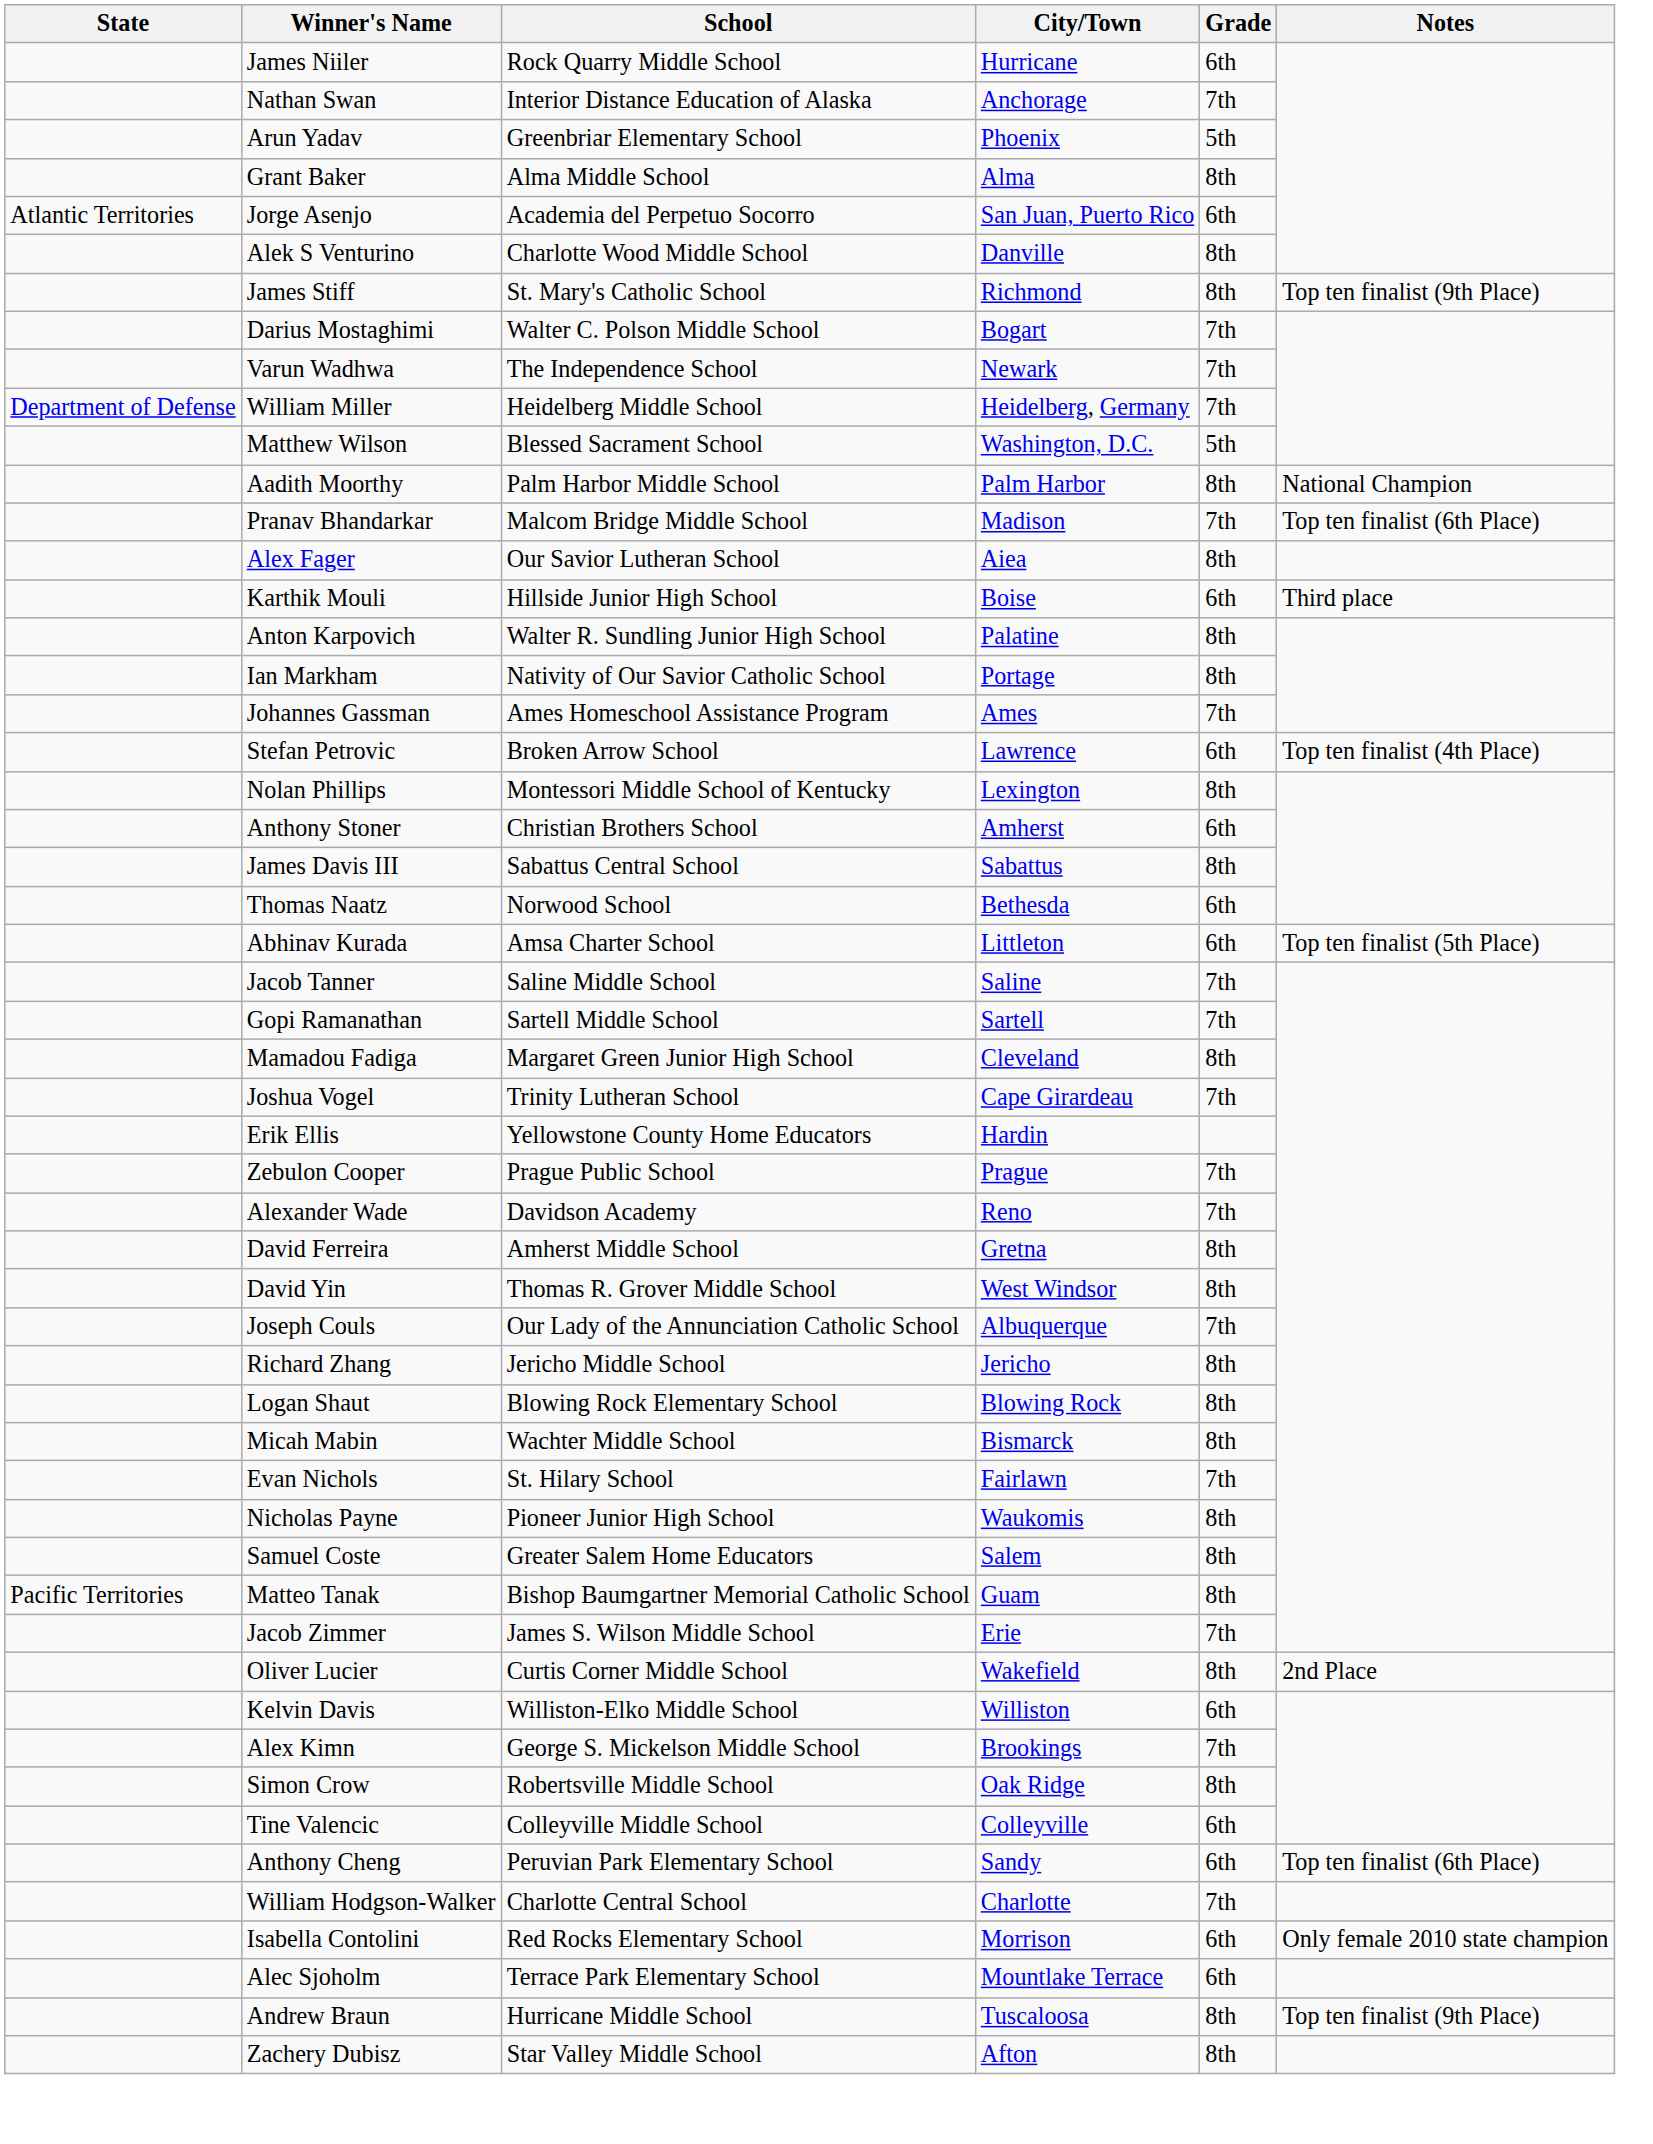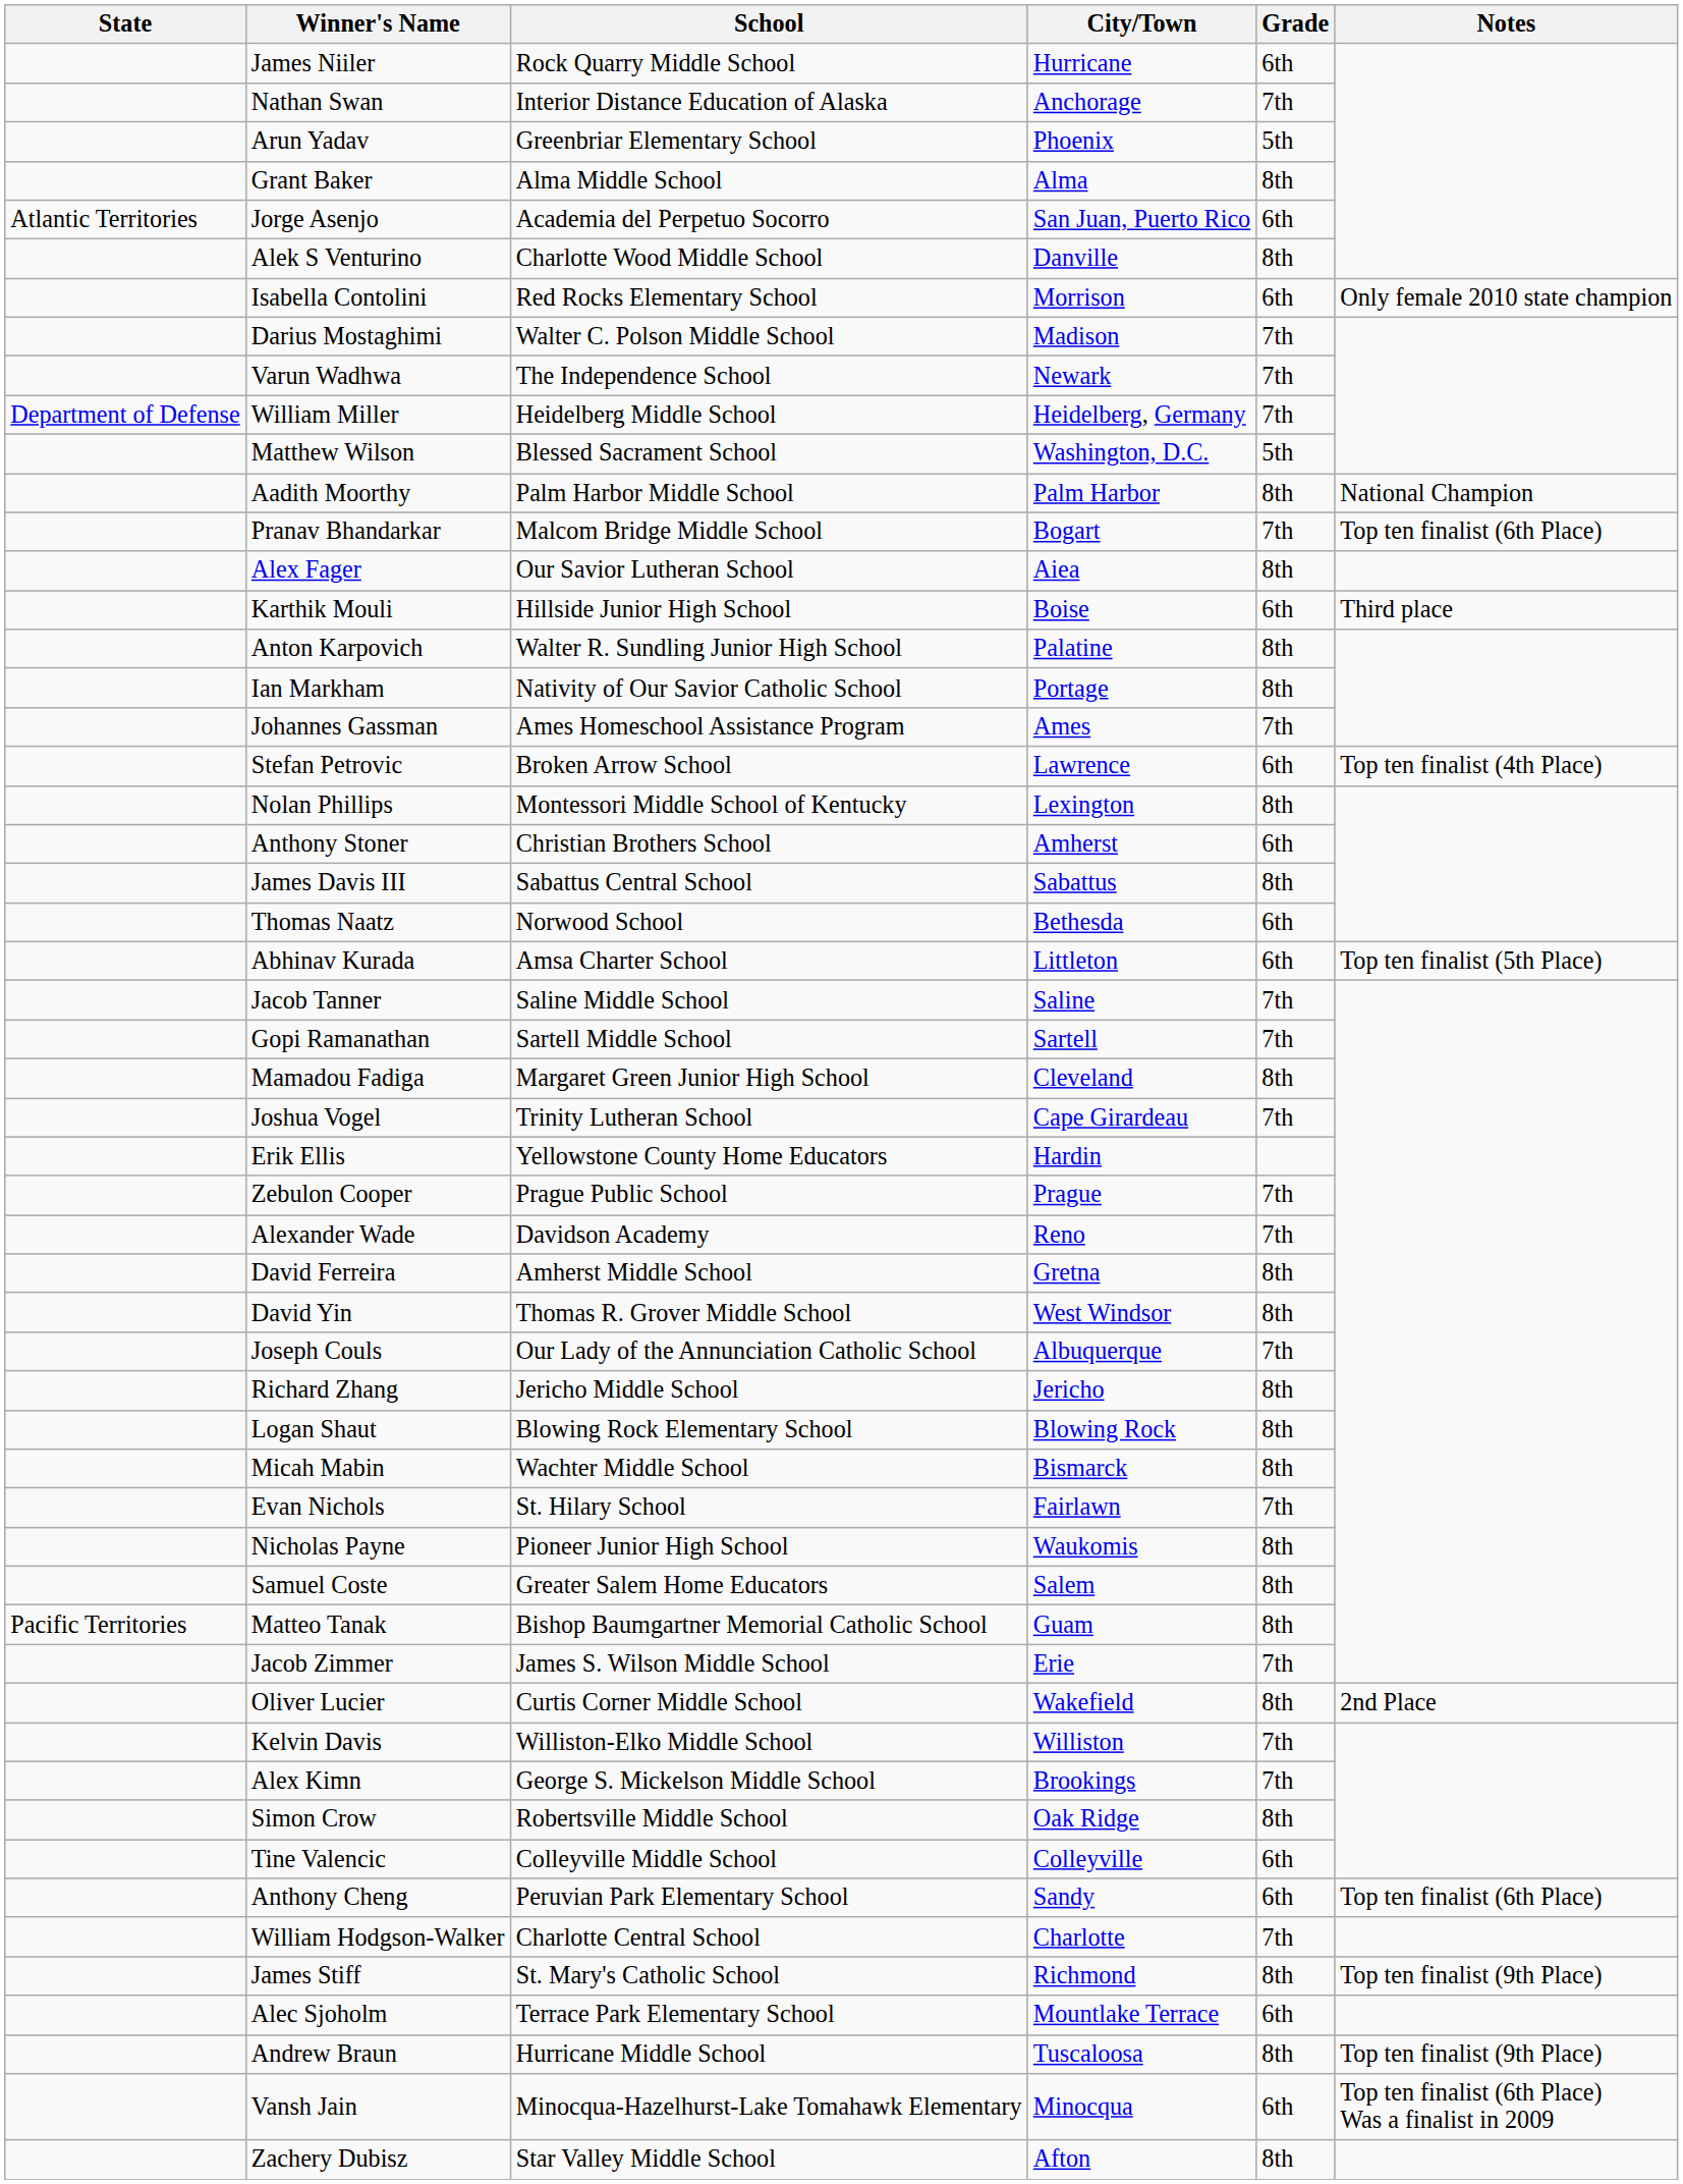 <table class="wikitable">
 <tr>
 <th><strong>State</strong></th>
 <th><strong>Winner's Name</strong></th>
 <th><strong>School</strong></th>
 <th><strong>City/Town</strong></th>
 <th><strong>Grade</strong></th>
 <th><strong>Notes</strong></th>
 </tr>
 <tr>
 <td></td>
 <td>James Niiler</td>
 <td>Rock Quarry Middle School</td>
 <td><a href='#'>Hurricane</a></td>
 <td>6th</td>
 </tr>
 <tr>
 <td></td>
 <td>Nathan Swan</td>
 <td>Interior Distance Education of Alaska</td>
 <td><a href='#'>Anchorage</a></td>
 <td>7th</td>
 </tr>
 <tr>
 <td></td>
 <td>Arun Yadav</td>
 <td>Greenbriar Elementary School</td>
 <td><a href='#'>Phoenix</a></td>
 <td>5th</td>
 </tr>
 <tr>
 <td></td>
 <td>Grant Baker</td>
 <td>Alma Middle School</td>
 <td><a href='#'>Alma</a></td>
 <td>8th</td>
 </tr>
 <tr>
 <td>  Atlantic Territories</td>
 <td>Jorge Asenjo</td>
 <td>Academia del Perpetuo Socorro</td>
 <td><a href='#'>San Juan, Puerto Rico</a></td>
 <td>6th</td>
 </tr>
 <tr>
 <td></td>
 <td>Alek S Venturino</td>
 <td>Charlotte Wood Middle School</td>
 <td><a href='#'>Danville</a></td>
 <td>8th</td>
 </tr>
 <tr>
 <td></td>
-<td>James Stiff</td>
-<td>St. Mary's Catholic School</td>
-<td><a href='#'>Richmond</a></td>
-<td>8th</td>
-<td>Top ten finalist (9th Place)</td>
+<td>Isabella Contolini</td>
+<td>Red Rocks Elementary School</td>
+<td><a href='#'>Morrison</a></td>
+<td>6th</td>
+<td>Only female 2010 state champion</td>
 </tr>
 <tr>
 <td></td>
 <td>Darius Mostaghimi</td>
 <td>Walter C. Polson Middle School</td>
-<td><a href='#'>Bogart</a></td>
+<td><a href='#'>Madison</a></td>
 <td>7th</td>
 </tr>
 <tr>
 <td></td>
 <td>Varun Wadhwa</td>
 <td>The Independence School</td>
 <td><a href='#'>Newark</a></td>
 <td>7th</td>
 </tr>
 <tr>
 <td> <a href='#'>Department of Defense</a></td>
 <td>William Miller</td>
 <td>Heidelberg Middle School</td>
 <td><a href='#'>Heidelberg</a>, <a href='#'>Germany</a></td>
 <td>7th</td>
 </tr>
 <tr>
 <td></td>
 <td>Matthew Wilson</td>
 <td>Blessed Sacrament School</td>
 <td><a href='#'>Washington, D.C.</a></td>
 <td>5th</td>
 </tr>
 <tr>
 <td></td>
 <td>Aadith Moorthy</td>
 <td>Palm Harbor Middle School</td>
 <td><a href='#'>Palm Harbor</a></td>
 <td>8th</td>
 <td>National Champion</td>
 </tr>
 <tr>
 <td></td>
 <td>Pranav Bhandarkar</td>
 <td>Malcom Bridge Middle School</td>
-<td><a href='#'>Madison</a></td>
+<td><a href='#'>Bogart</a></td>
 <td>7th</td>
 <td>Top ten finalist (6th Place)</td>
 </tr>
 <tr>
 <td></td>
 <td><a href='#'>Alex Fager</a></td>
 <td>Our Savior Lutheran School</td>
 <td><a href='#'>Aiea</a></td>
 <td>8th</td>
 </tr>
 <tr>
 <td></td>
 <td>Karthik Mouli</td>
 <td>Hillside Junior High School</td>
 <td><a href='#'>Boise</a></td>
 <td>6th</td>
 <td>Third place</td>
 </tr>
 <tr>
 <td></td>
 <td>Anton Karpovich</td>
 <td>Walter R. Sundling Junior High School</td>
 <td><a href='#'>Palatine</a></td>
 <td>8th</td>
 </tr>
 <tr>
 <td></td>
 <td>Ian Markham</td>
 <td>Nativity of Our Savior Catholic School</td>
 <td><a href='#'>Portage</a></td>
 <td>8th</td>
 </tr>
 <tr>
 <td></td>
 <td>Johannes Gassman</td>
 <td>Ames Homeschool Assistance Program</td>
 <td><a href='#'>Ames</a></td>
 <td>7th</td>
 </tr>
 <tr>
 <td></td>
 <td>Stefan Petrovic</td>
 <td>Broken Arrow School</td>
 <td><a href='#'>Lawrence</a></td>
 <td>6th</td>
 <td>Top ten finalist (4th Place)</td>
 </tr>
 <tr>
 <td></td>
 <td>Nolan Phillips</td>
 <td>Montessori Middle School of Kentucky</td>
 <td><a href='#'>Lexington</a></td>
 <td>8th</td>
 </tr>
 <tr>
 <td></td>
 <td>Anthony Stoner</td>
 <td>Christian Brothers School</td>
 <td><a href='#'>Amherst</a></td>
 <td>6th</td>
 </tr>
 <tr>
 <td></td>
 <td>James Davis III</td>
 <td>Sabattus Central School</td>
 <td><a href='#'>Sabattus</a></td>
 <td>8th</td>
 </tr>
 <tr>
 <td></td>
 <td>Thomas Naatz</td>
 <td>Norwood School</td>
 <td><a href='#'>Bethesda</a></td>
 <td>6th</td>
 </tr>
 <tr>
 <td></td>
 <td>Abhinav Kurada</td>
 <td>Amsa Charter School</td>
 <td><a href='#'>Littleton</a></td>
 <td>6th</td>
 <td>Top ten finalist (5th Place)</td>
 </tr>
 <tr>
 <td></td>
 <td>Jacob Tanner</td>
 <td>Saline Middle School</td>
 <td><a href='#'>Saline</a></td>
 <td>7th</td>
 </tr>
 <tr>
 <td></td>
 <td>Gopi Ramanathan</td>
 <td>Sartell Middle School</td>
 <td><a href='#'>Sartell</a></td>
 <td>7th</td>
 </tr>
 <tr>
 <td></td>
 <td>Mamadou Fadiga</td>
 <td>Margaret Green Junior High School</td>
 <td><a href='#'>Cleveland</a></td>
 <td>8th</td>
 </tr>
 <tr>
 <td></td>
 <td>Joshua Vogel</td>
 <td>Trinity Lutheran School</td>
 <td><a href='#'>Cape Girardeau</a></td>
 <td>7th</td>
 </tr>
 <tr>
 <td></td>
 <td>Erik Ellis</td>
 <td>Yellowstone County Home Educators</td>
 <td><a href='#'>Hardin</a></td>
 <td></td>
 </tr>
 <tr>
 <td></td>
 <td>Zebulon Cooper</td>
 <td>Prague Public School</td>
 <td><a href='#'>Prague</a></td>
 <td>7th</td>
 </tr>
 <tr>
 <td></td>
 <td>Alexander Wade</td>
 <td>Davidson Academy</td>
 <td><a href='#'>Reno</a></td>
 <td>7th</td>
 </tr>
 <tr>
 <td></td>
 <td>David Ferreira</td>
 <td>Amherst Middle School</td>
 <td><a href='#'>Gretna</a></td>
 <td>8th</td>
 </tr>
 <tr>
 <td></td>
 <td>David Yin</td>
 <td>Thomas R. Grover Middle School</td>
 <td><a href='#'>West Windsor</a></td>
 <td>8th</td>
 </tr>
 <tr>
 <td></td>
 <td>Joseph Couls</td>
 <td>Our Lady of the Annunciation Catholic School</td>
 <td><a href='#'>Albuquerque</a></td>
 <td>7th</td>
 </tr>
 <tr>
 <td></td>
 <td>Richard Zhang</td>
 <td>Jericho Middle School</td>
 <td><a href='#'>Jericho</a></td>
 <td>8th</td>
 </tr>
 <tr>
 <td></td>
 <td>Logan Shaut</td>
 <td>Blowing Rock Elementary School</td>
 <td><a href='#'>Blowing Rock</a></td>
 <td>8th</td>
 </tr>
 <tr>
 <td></td>
 <td>Micah Mabin</td>
 <td>Wachter Middle School</td>
 <td><a href='#'>Bismarck</a></td>
 <td>8th</td>
 </tr>
 <tr>
 <td></td>
 <td>Evan Nichols</td>
 <td>St. Hilary School</td>
 <td><a href='#'>Fairlawn</a></td>
 <td>7th</td>
 </tr>
 <tr>
 <td></td>
 <td>Nicholas Payne</td>
 <td>Pioneer Junior High School</td>
 <td><a href='#'>Waukomis</a></td>
 <td>8th</td>
 </tr>
 <tr>
 <td></td>
 <td>Samuel Coste</td>
 <td>Greater Salem Home Educators</td>
 <td><a href='#'>Salem</a></td>
 <td>8th</td>
 </tr>
 <tr>
 <td>   Pacific Territories</td>
 <td>Matteo Tanak</td>
 <td>Bishop Baumgartner Memorial Catholic School</td>
 <td><a href='#'>Guam</a></td>
 <td>8th</td>
 </tr>
 <tr>
 <td></td>
 <td>Jacob Zimmer</td>
 <td>James S. Wilson Middle School</td>
 <td><a href='#'>Erie</a></td>
 <td>7th</td>
 </tr>
 <tr>
 <td></td>
 <td>Oliver Lucier</td>
 <td>Curtis Corner Middle School</td>
 <td><a href='#'>Wakefield</a></td>
 <td>8th</td>
 <td>2nd Place</td>
 </tr>
 <tr>
 <td></td>
 <td>Kelvin Davis</td>
 <td>Williston-Elko Middle School</td>
 <td><a href='#'>Williston</a></td>
-<td>6th</td>
+<td>7th</td>
 </tr>
 <tr>
 <td></td>
 <td>Alex Kimn</td>
 <td>George S. Mickelson Middle School</td>
 <td><a href='#'>Brookings</a></td>
 <td>7th</td>
 </tr>
 <tr>
 <td></td>
 <td>Simon Crow</td>
 <td>Robertsville Middle School</td>
 <td><a href='#'>Oak Ridge</a></td>
 <td>8th</td>
 </tr>
 <tr>
 <td></td>
 <td>Tine Valencic</td>
 <td>Colleyville Middle School</td>
 <td><a href='#'>Colleyville</a></td>
 <td>6th</td>
 </tr>
 <tr>
 <td></td>
 <td>Anthony Cheng</td>
 <td>Peruvian Park Elementary School</td>
 <td><a href='#'>Sandy</a></td>
 <td>6th</td>
 <td>Top ten finalist (6th Place)</td>
 </tr>
 <tr>
 <td></td>
 <td>William Hodgson-Walker</td>
 <td>Charlotte Central School</td>
 <td><a href='#'>Charlotte</a></td>
 <td>7th</td>
 </tr>
 <tr>
 <td></td>
-<td>Isabella Contolini</td>
-<td>Red Rocks Elementary School</td>
-<td><a href='#'>Morrison</a></td>
-<td>6th</td>
-<td>Only female 2010 state champion</td>
+<td>James Stiff</td>
+<td>St. Mary's Catholic School</td>
+<td><a href='#'>Richmond</a></td>
+<td>8th</td>
+<td>Top ten finalist (9th Place)</td>
 </tr>
 <tr>
 <td></td>
 <td>Alec Sjoholm</td>
 <td>Terrace Park Elementary School</td>
 <td><a href='#'>Mountlake Terrace</a></td>
 <td>6th</td>
 </tr>
 <tr>
 <td></td>
 <td>Andrew Braun</td>
 <td>Hurricane Middle School</td>
 <td><a href='#'>Tuscaloosa</a></td>
 <td>8th</td>
 <td>Top ten finalist (9th Place)</td>
 </tr>
 <tr>
 <td></td>
+<td>Vansh Jain</td>
+<td>Minocqua-Hazelhurst-Lake Tomahawk Elementary</td>
+<td><a href='#'>Minocqua</a></td>
+<td>6th</td>
+<td>Top ten finalist (6th Place)<br>Was a finalist in 2009</td>
+</tr>
+<tr>
+<td></td>
 <td>Zachery Dubisz</td>
 <td>Star Valley Middle School</td>
 <td><a href='#'>Afton</a></td>
 <td>8th</td>
 </tr>
 </table>
